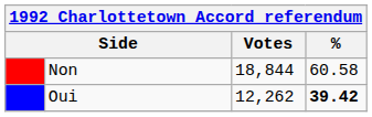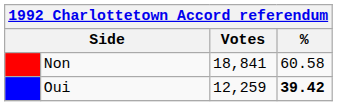 <table class="wikitable" style="font-size: 95%; clear:both">
 <tr style="background-color:#E9E9E9">
 <th colspan=4><a href='#'>1992 Charlottetown Accord referendum</a></th>
 </tr>
 <tr style="background-color:#E9E9E9">
 <th colspan=2 style="width: 130px">Side</th>
 <th style="width: 50px">Votes</th>
 <th style="width: 40px">%</th>
 </tr>
 <tr>
 <td bgcolor="red"></td>
 <td>Non</td>
-<td>18,844</td>
+<td>18,841</td>
 <td>60.58</td>
 </tr>
 <tr>
 <td bgcolor="blue"></td>
 <td>Oui</td>
-<td>12,262</td>
+<td>12,259</td>
 <td><strong>39.42</strong></td>
 </tr>
 <tr>
 </tr>
 </table>
